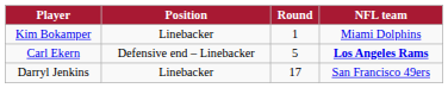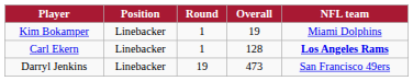 <table class="wikitable" width="65%">
 <tr align="center" style="background:#A81933;color:#FFFFFF;">
 <td><strong>Player</strong></td>
 <td><strong>Position</strong></td>
 <td><strong>Round</strong></td>
+<td><strong>Overall</strong></td>
 <td><strong>NFL team</strong></td>
 </tr>
 <tr align="center" bgcolor="">
 <td><a href='#'>Kim Bokamper</a></td>
 <td>Linebacker</td>
 <td>1</td>
+<td>19</td>
 <td><a href='#'>Miami Dolphins</a></td>
 </tr>
 <tr align="center" bgcolor="">
 <td><a href='#'>Carl Ekern</a></td>
-<td>Defensive end – Linebacker</td>
-<td>5</td>
+<td>Linebacker</td>
+<td>1</td>
+<td>128</td>
 <td><strong><a href='#'>Los Angeles Rams</a></strong></td>
 </tr>
 <tr align="center" bgcolor="">
 <td>Darryl Jenkins</td>
 <td>Linebacker</td>
-<td>17</td>
+<td>19</td>
+<td>473</td>
 <td><a href='#'>San Francisco 49ers</a></td>
 </tr>
 </table>
